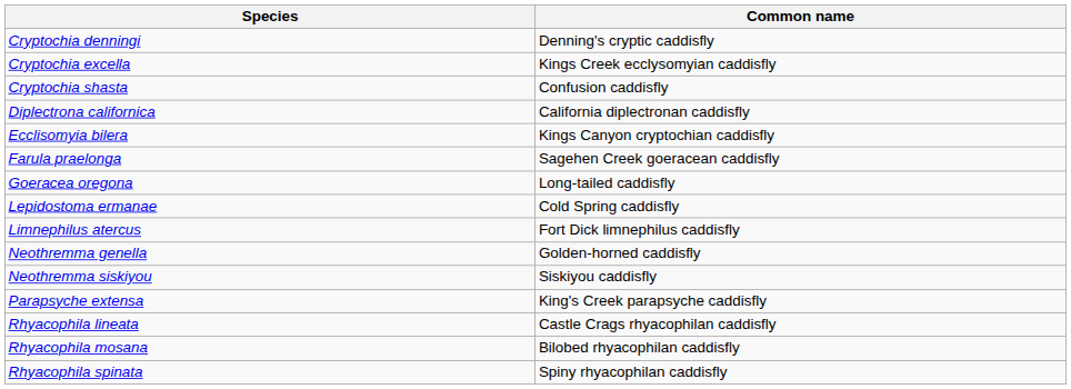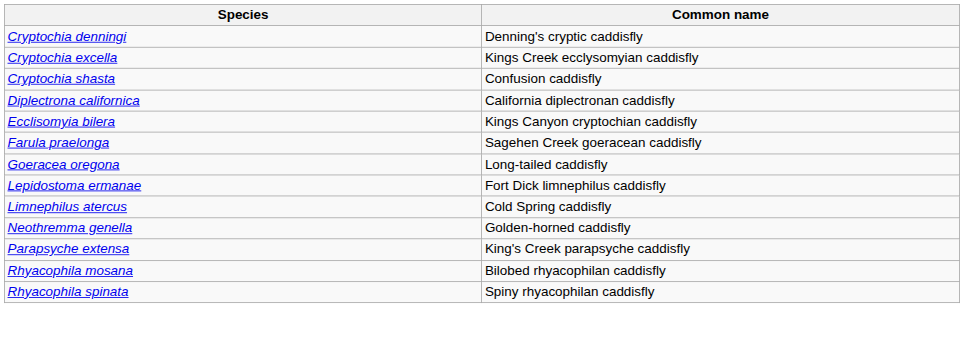 <table width=90% class="wikitable">
 <tr>
 <th width=25%>Species</th>
 <th width=25%>Common name</th>
 </tr>
 <tr>
 <td><em><a href='#'>Cryptochia denningi</a></em></td>
 <td>Denning's cryptic caddisfly</td>
 </tr>
 <tr>
 <td><em><a href='#'>Cryptochia excella</a></em></td>
 <td>Kings Creek ecclysomyian caddisfly</td>
 </tr>
 <tr>
 <td><em><a href='#'>Cryptochia shasta</a></em></td>
 <td>Confusion caddisfly</td>
 </tr>
 <tr>
 <td><em><a href='#'>Diplectrona californica</a></em></td>
 <td>California diplectronan caddisfly</td>
 </tr>
 <tr>
 <td><em><a href='#'>Ecclisomyia bilera</a></em></td>
 <td>Kings Canyon cryptochian caddisfly</td>
 </tr>
 <tr>
 <td><em><a href='#'>Farula praelonga</a></em></td>
 <td>Sagehen Creek goeracean caddisfly</td>
 </tr>
 <tr>
 <td><em><a href='#'>Goeracea oregona</a></em></td>
 <td>Long-tailed caddisfly</td>
 </tr>
 <tr>
 <td><em><a href='#'>Lepidostoma ermanae</a></em></td>
-<td>Cold Spring caddisfly</td>
+<td>Fort Dick limnephilus caddisfly</td>
 </tr>
 <tr>
 <td><em><a href='#'>Limnephilus atercus</a></em></td>
-<td>Fort Dick limnephilus caddisfly</td>
+<td>Cold Spring caddisfly</td>
 </tr>
 <tr>
 <td><em><a href='#'>Neothremma genella</a></em></td>
 <td>Golden-horned caddisfly</td>
 </tr>
 <tr>
-<td><em><a href='#'>Neothremma siskiyou</a></em></td>
-<td>Siskiyou caddisfly</td>
-</tr>
-<tr>
 <td><em><a href='#'>Parapsyche extensa</a></em></td>
 <td>King's Creek parapsyche caddisfly</td>
-</tr>
-<tr>
-<td><em><a href='#'>Rhyacophila lineata</a></em></td>
-<td>Castle Crags rhyacophilan caddisfly</td>
 </tr>
 <tr>
 <td><em><a href='#'>Rhyacophila mosana</a></em></td>
 <td>Bilobed rhyacophilan caddisfly</td>
 </tr>
 <tr>
 <td><em><a href='#'>Rhyacophila spinata</a></em></td>
 <td>Spiny rhyacophilan caddisfly</td>
 </tr>
 </table>
